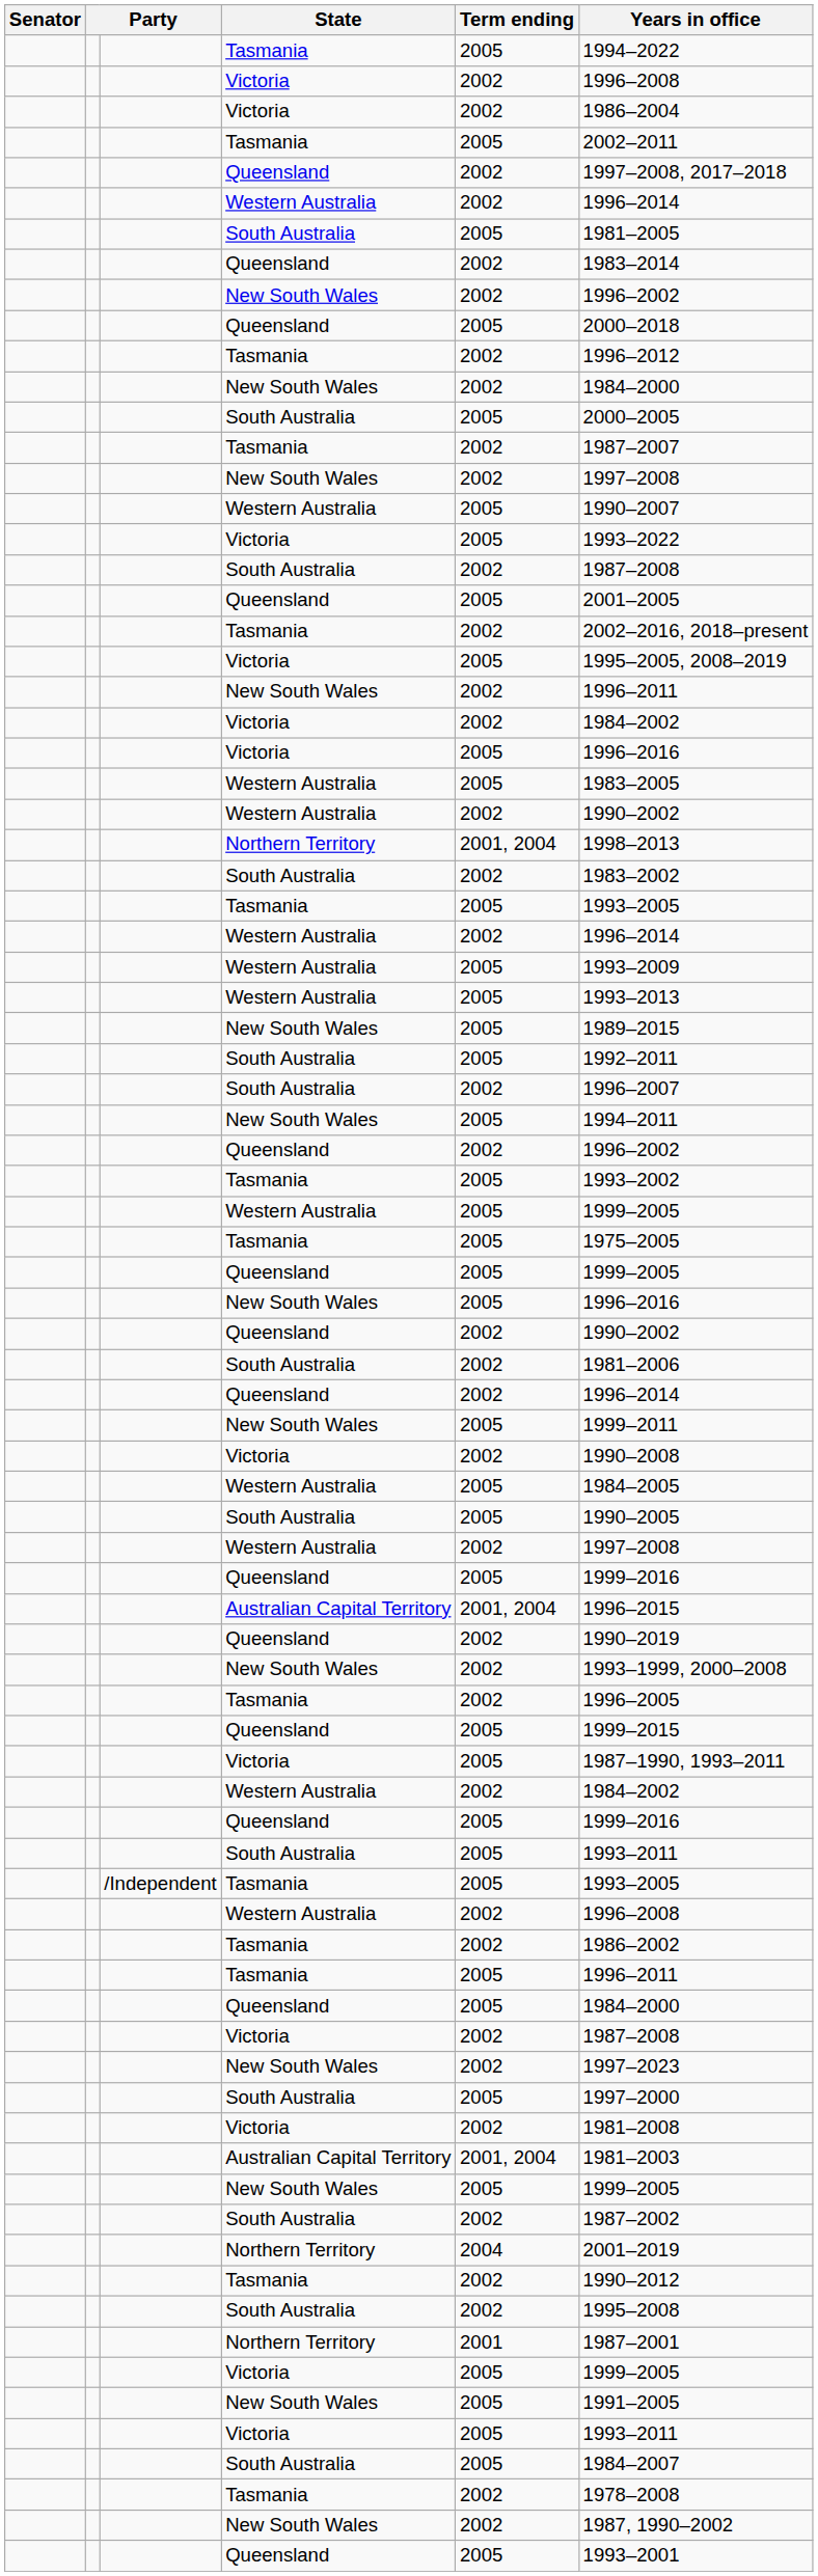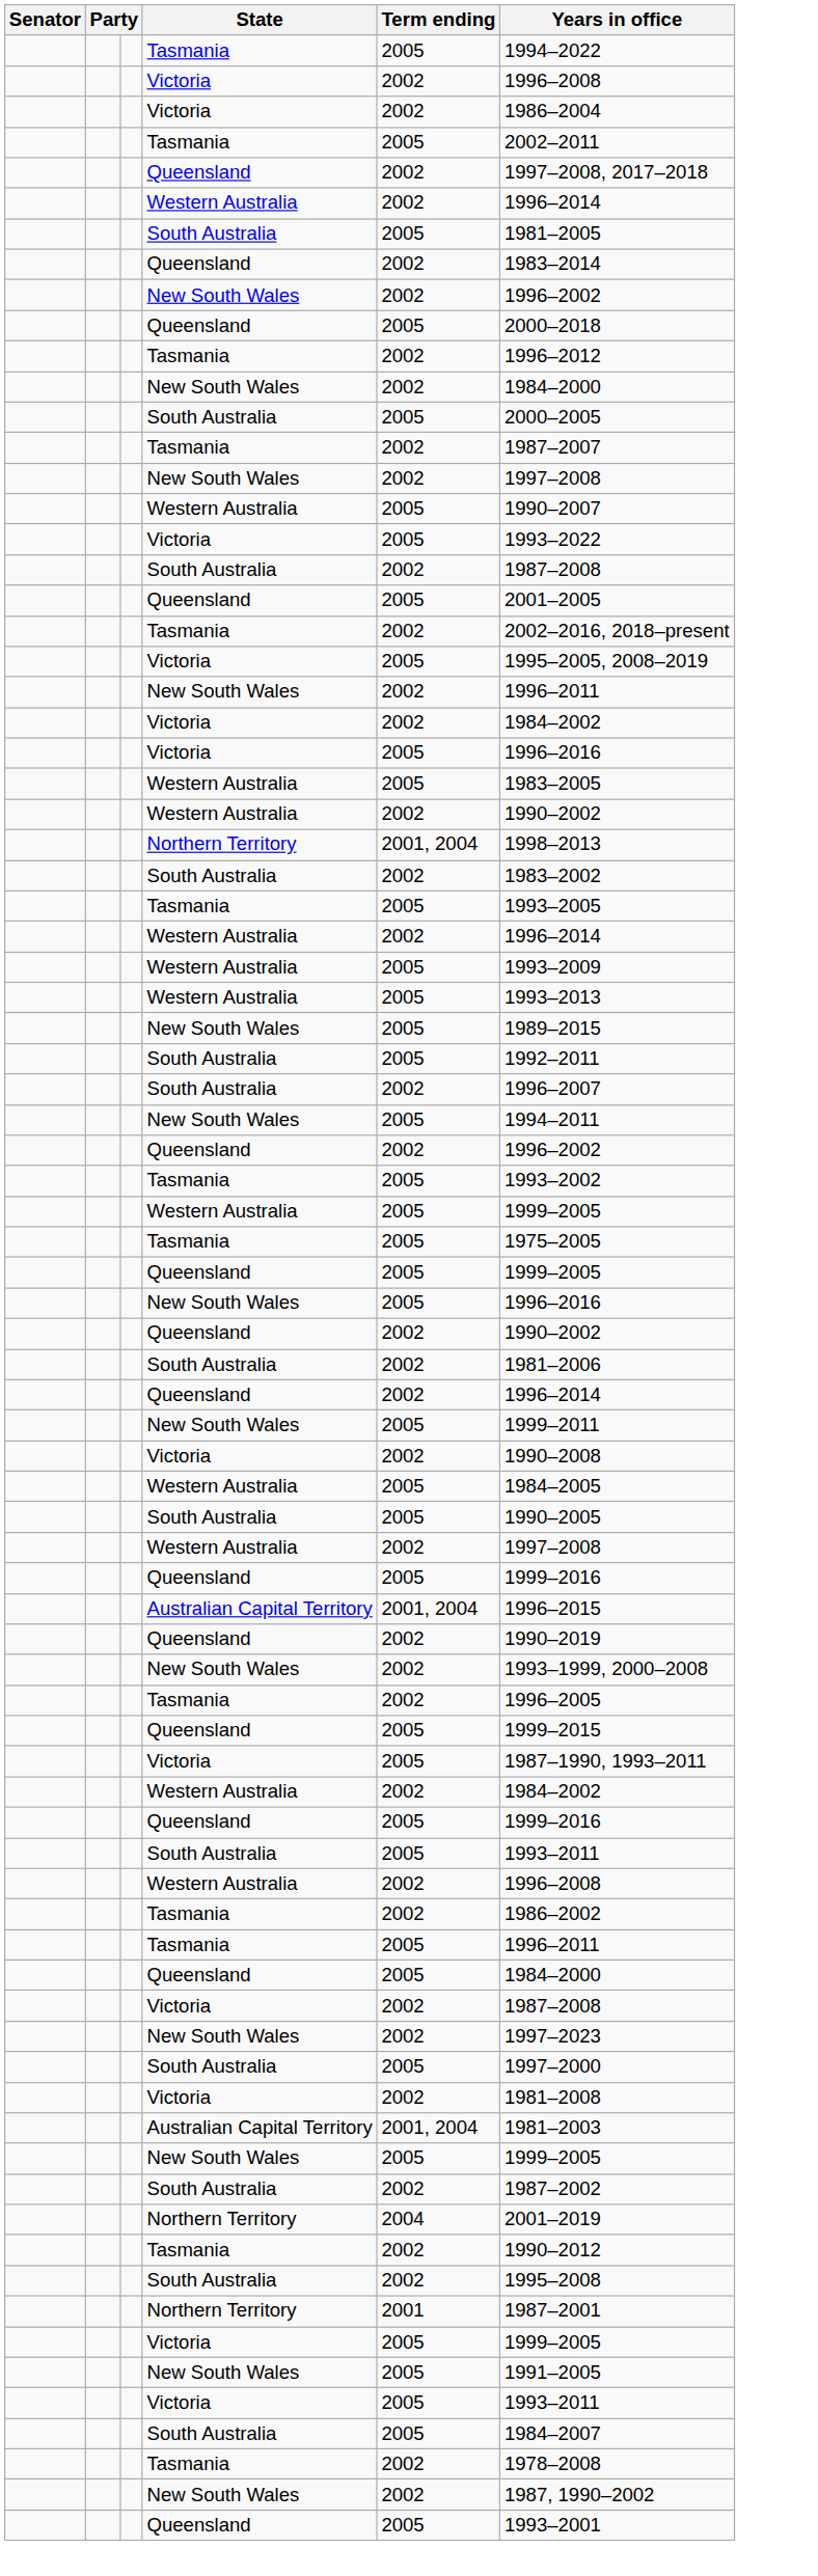 <table class="wikitable sortable">
 <tr>
 <th>Senator</th>
 <th colspan=2>Party</th>
 <th>State</th>
 <th>Term ending</th>
 <th>Years in office</th>
 </tr>
 <tr>
 <td></td>
 <td> </td>
 <td></td>
 <td><a href='#'>Tasmania</a></td>
 <td>2005</td>
 <td>1994–2022</td>
 </tr>
 <tr>
 <td></td>
 <td> </td>
 <td></td>
 <td><a href='#'>Victoria</a></td>
 <td>2002</td>
 <td>1996–2008</td>
 </tr>
 <tr>
 <td></td>
 <td> </td>
 <td></td>
 <td>Victoria</td>
 <td>2002</td>
 <td>1986–2004</td>
 </tr>
 <tr>
 <td> </td>
 <td> </td>
 <td></td>
 <td>Tasmania</td>
 <td>2005</td>
 <td>2002–2011</td>
 </tr>
 <tr>
 <td></td>
 <td> </td>
 <td></td>
 <td><a href='#'>Queensland</a></td>
 <td>2002</td>
 <td>1997–2008, 2017–2018</td>
 </tr>
 <tr>
 <td></td>
 <td> </td>
 <td></td>
 <td><a href='#'>Western Australia</a></td>
 <td>2002</td>
 <td>1996–2014</td>
 </tr>
 <tr>
 <td></td>
 <td> </td>
 <td></td>
 <td><a href='#'>South Australia</a></td>
 <td>2005</td>
 <td>1981–2005</td>
 </tr>
 <tr>
 <td></td>
 <td> </td>
 <td></td>
 <td>Queensland</td>
 <td>2002</td>
 <td>1983–2014</td>
 </tr>
 <tr>
 <td></td>
 <td> </td>
 <td></td>
 <td><a href='#'>New South Wales</a></td>
 <td>2002</td>
 <td>1996–2002</td>
 </tr>
 <tr>
 <td> </td>
 <td> </td>
 <td></td>
 <td>Queensland</td>
 <td>2005</td>
 <td>2000–2018</td>
 </tr>
 <tr>
 <td></td>
 <td> </td>
 <td></td>
 <td>Tasmania</td>
 <td>2002</td>
 <td>1996–2012</td>
 </tr>
 <tr>
 <td> </td>
 <td> </td>
 <td></td>
 <td>New South Wales</td>
 <td>2002</td>
 <td>1984–2000</td>
 </tr>
 <tr>
 <td> </td>
 <td> </td>
 <td></td>
 <td>South Australia</td>
 <td>2005</td>
 <td>2000–2005</td>
 </tr>
 <tr>
 <td></td>
 <td> </td>
 <td></td>
 <td>Tasmania</td>
 <td>2002</td>
 <td>1987–2007</td>
 </tr>
 <tr>
 <td></td>
 <td> </td>
 <td></td>
 <td>New South Wales</td>
 <td>2002</td>
 <td>1997–2008</td>
 </tr>
 <tr>
 <td></td>
 <td> </td>
 <td></td>
 <td>Western Australia</td>
 <td>2005</td>
 <td>1990–2007</td>
 </tr>
 <tr>
 <td></td>
 <td> </td>
 <td></td>
 <td>Victoria</td>
 <td>2005</td>
 <td>1993–2022</td>
 </tr>
 <tr>
 <td></td>
 <td> </td>
 <td></td>
 <td>South Australia</td>
 <td>2002</td>
 <td>1987–2008</td>
 </tr>
 <tr>
 <td> </td>
 <td> </td>
 <td></td>
 <td>Queensland</td>
 <td>2005</td>
 <td>2001–2005</td>
 </tr>
 <tr>
 <td> </td>
 <td> </td>
 <td></td>
 <td>Tasmania</td>
 <td>2002</td>
 <td>2002–2016, 2018–present</td>
 </tr>
 <tr>
 <td></td>
 <td> </td>
 <td></td>
 <td>Victoria</td>
 <td>2005</td>
 <td>1995–2005, 2008–2019</td>
 </tr>
 <tr>
 <td></td>
 <td> </td>
 <td></td>
 <td>New South Wales</td>
 <td>2002</td>
 <td>1996–2011</td>
 </tr>
 <tr>
 <td></td>
 <td> </td>
 <td></td>
 <td>Victoria</td>
 <td>2002</td>
 <td>1984–2002</td>
 </tr>
 <tr>
 <td></td>
 <td> </td>
 <td></td>
 <td>Victoria</td>
 <td>2005</td>
 <td>1996–2016</td>
 </tr>
 <tr>
 <td></td>
 <td> </td>
 <td></td>
 <td>Western Australia</td>
 <td>2005</td>
 <td>1983–2005</td>
 </tr>
 <tr>
 <td></td>
 <td> </td>
 <td></td>
 <td>Western Australia</td>
 <td>2002</td>
 <td>1990–2002</td>
 </tr>
 <tr>
 <td></td>
 <td> </td>
 <td></td>
 <td><a href='#'>Northern Territory</a></td>
 <td>2001, 2004 </td>
 <td>1998–2013</td>
 </tr>
 <tr>
 <td></td>
 <td> </td>
 <td></td>
 <td>South Australia</td>
 <td>2002</td>
 <td>1983–2002</td>
 </tr>
 <tr>
 <td></td>
 <td> </td>
 <td></td>
 <td>Tasmania</td>
 <td>2005</td>
 <td>1993–2005</td>
 </tr>
 <tr>
 <td></td>
 <td> </td>
 <td></td>
 <td>Western Australia</td>
 <td>2002</td>
 <td>1996–2014</td>
 </tr>
 <tr>
 <td></td>
 <td> </td>
 <td></td>
 <td>Western Australia</td>
 <td>2005</td>
 <td>1993–2009</td>
 </tr>
 <tr>
 <td></td>
 <td> </td>
 <td></td>
 <td>Western Australia</td>
 <td>2005</td>
 <td>1993–2013</td>
 </tr>
 <tr>
 <td></td>
 <td> </td>
 <td></td>
 <td>New South Wales</td>
 <td>2005</td>
 <td>1989–2015</td>
 </tr>
 <tr>
 <td></td>
 <td> </td>
 <td></td>
 <td>South Australia</td>
 <td>2005</td>
 <td>1992–2011</td>
 </tr>
 <tr>
 <td></td>
 <td> </td>
 <td></td>
 <td>South Australia</td>
 <td>2002</td>
 <td>1996–2007</td>
 </tr>
 <tr>
 <td></td>
 <td> </td>
 <td></td>
 <td>New South Wales</td>
 <td>2005</td>
 <td>1994–2011</td>
 </tr>
 <tr>
 <td></td>
 <td> </td>
 <td></td>
 <td>Queensland</td>
 <td>2002</td>
 <td>1996–2002</td>
 </tr>
 <tr>
 <td> </td>
 <td> </td>
 <td></td>
 <td>Tasmania</td>
 <td>2005</td>
 <td>1993–2002</td>
 </tr>
 <tr>
 <td></td>
 <td> </td>
 <td></td>
 <td>Western Australia</td>
 <td>2005</td>
 <td>1999–2005</td>
 </tr>
 <tr>
 <td> </td>
 <td> </td>
 <td></td>
 <td>Tasmania</td>
 <td>2005</td>
 <td>1975–2005</td>
 </tr>
 <tr>
 <td> </td>
 <td> </td>
 <td></td>
 <td>Queensland</td>
 <td>2005</td>
 <td>1999–2005</td>
 </tr>
 <tr>
 <td></td>
 <td> </td>
 <td></td>
 <td>New South Wales</td>
 <td>2005</td>
 <td>1996–2016</td>
 </tr>
 <tr>
 <td></td>
 <td> </td>
 <td></td>
 <td>Queensland</td>
 <td>2002</td>
 <td>1990–2002</td>
 </tr>
 <tr>
 <td></td>
 <td> </td>
 <td></td>
 <td>South Australia</td>
 <td>2002</td>
 <td>1981–2006</td>
 </tr>
 <tr>
 <td></td>
 <td> </td>
 <td></td>
 <td>Queensland</td>
 <td>2002</td>
 <td>1996–2014</td>
 </tr>
 <tr>
 <td></td>
 <td> </td>
 <td></td>
 <td>New South Wales</td>
 <td>2005</td>
 <td>1999–2011</td>
 </tr>
 <tr>
 <td></td>
 <td> </td>
 <td></td>
 <td>Victoria</td>
 <td>2002</td>
 <td>1990–2008</td>
 </tr>
 <tr>
 <td></td>
 <td> </td>
 <td></td>
 <td>Western Australia</td>
 <td>2005</td>
 <td>1984–2005</td>
 </tr>
 <tr>
 <td></td>
 <td> </td>
 <td></td>
 <td>South Australia</td>
 <td>2005</td>
 <td>1990–2005</td>
 </tr>
 <tr>
 <td></td>
 <td> </td>
 <td></td>
 <td>Western Australia</td>
 <td>2002</td>
 <td>1997–2008</td>
 </tr>
 <tr>
 <td></td>
 <td> </td>
 <td></td>
 <td>Queensland</td>
 <td>2005</td>
 <td>1999–2016</td>
 </tr>
 <tr>
 <td></td>
 <td> </td>
 <td></td>
 <td><a href='#'>Australian Capital Territory</a></td>
 <td>2001, 2004 </td>
 <td>1996–2015</td>
 </tr>
 <tr>
 <td></td>
 <td> </td>
 <td></td>
 <td>Queensland</td>
 <td>2002</td>
 <td>1990–2019</td>
 </tr>
 <tr>
 <td> </td>
 <td> </td>
 <td></td>
 <td>New South Wales</td>
 <td>2002</td>
 <td>1993–1999, 2000–2008</td>
 </tr>
 <tr>
 <td></td>
 <td> </td>
 <td></td>
 <td>Tasmania</td>
 <td>2002</td>
 <td>1996–2005</td>
 </tr>
 <tr>
 <td></td>
 <td> </td>
 <td></td>
 <td>Queensland</td>
 <td>2005</td>
 <td>1999–2015</td>
 </tr>
 <tr>
 <td></td>
 <td> </td>
 <td></td>
 <td>Victoria</td>
 <td>2005</td>
 <td>1987–1990, 1993–2011</td>
 </tr>
 <tr>
 <td></td>
 <td> </td>
 <td></td>
 <td>Western Australia</td>
 <td>2002</td>
 <td>1984–2002</td>
 </tr>
 <tr>
 <td></td>
 <td> </td>
 <td></td>
 <td>Queensland</td>
 <td>2005</td>
 <td>1999–2016</td>
 </tr>
 <tr>
 <td></td>
 <td> </td>
 <td></td>
 <td>South Australia</td>
 <td>2005</td>
 <td>1993–2011</td>
 </tr>
 <tr>
 <td></td>
 <td> </td>
-<td>/Independent </td>
-<td>Tasmania</td>
-<td>2005</td>
-<td>1993–2005</td>
-</tr>
-<tr>
-<td></td>
-<td> </td>
 <td></td>
 <td>Western Australia</td>
 <td>2002</td>
 <td>1996–2008</td>
 </tr>
 <tr>
 <td> </td>
 <td> </td>
 <td></td>
 <td>Tasmania</td>
 <td>2002</td>
 <td>1986–2002</td>
 </tr>
 <tr>
 <td></td>
 <td> </td>
 <td></td>
 <td>Tasmania</td>
 <td>2005</td>
 <td>1996–2011</td>
 </tr>
 <tr>
 <td> </td>
 <td> </td>
 <td></td>
 <td>Queensland</td>
 <td>2005</td>
 <td>1984–2000</td>
 </tr>
 <tr>
 <td></td>
 <td> </td>
 <td></td>
 <td>Victoria</td>
 <td>2002</td>
 <td>1987–2008</td>
 </tr>
 <tr>
 <td></td>
 <td> </td>
 <td></td>
 <td>New South Wales</td>
 <td>2002</td>
 <td>1997–2023</td>
 </tr>
 <tr>
 <td> </td>
 <td> </td>
 <td></td>
 <td>South Australia</td>
 <td>2005</td>
 <td>1997–2000</td>
 </tr>
 <tr>
 <td></td>
 <td> </td>
 <td></td>
 <td>Victoria</td>
 <td>2002</td>
 <td>1981–2008</td>
 </tr>
 <tr>
 <td></td>
 <td> </td>
 <td></td>
 <td>Australian Capital Territory</td>
 <td>2001, 2004 </td>
 <td>1981–2003</td>
 </tr>
 <tr>
 <td></td>
 <td> </td>
 <td></td>
 <td>New South Wales</td>
 <td>2005</td>
 <td>1999–2005</td>
 </tr>
 <tr>
 <td></td>
 <td> </td>
 <td></td>
 <td>South Australia</td>
 <td>2002</td>
 <td>1987–2002</td>
 </tr>
 <tr>
 <td> </td>
 <td> </td>
 <td></td>
 <td>Northern Territory</td>
 <td>2004 </td>
 <td>2001–2019</td>
 </tr>
 <tr>
 <td></td>
 <td> </td>
 <td></td>
 <td>Tasmania</td>
 <td>2002</td>
 <td>1990–2012</td>
 </tr>
 <tr>
 <td></td>
 <td> </td>
 <td></td>
 <td>South Australia</td>
 <td>2002</td>
 <td>1995–2008</td>
 </tr>
 <tr>
 <td> </td>
 <td> </td>
 <td></td>
 <td>Northern Territory</td>
 <td>2001 </td>
 <td>1987–2001</td>
 </tr>
 <tr>
 <td></td>
 <td> </td>
 <td></td>
 <td>Victoria</td>
 <td>2005</td>
 <td>1999–2005</td>
 </tr>
 <tr>
 <td></td>
 <td> </td>
 <td></td>
 <td>New South Wales</td>
 <td>2005</td>
 <td>1991–2005</td>
 </tr>
 <tr>
 <td></td>
 <td> </td>
 <td></td>
 <td>Victoria</td>
 <td>2005</td>
 <td>1993–2011</td>
 </tr>
 <tr>
 <td></td>
 <td> </td>
 <td></td>
 <td>South Australia</td>
 <td>2005</td>
 <td>1984–2007</td>
 </tr>
 <tr>
 <td></td>
 <td> </td>
 <td></td>
 <td>Tasmania</td>
 <td>2002</td>
 <td>1978–2008</td>
 </tr>
 <tr>
 <td></td>
 <td> </td>
 <td></td>
 <td>New South Wales</td>
 <td>2002</td>
 <td>1987, 1990–2002</td>
 </tr>
 <tr>
 <td> </td>
 <td> </td>
 <td></td>
 <td>Queensland</td>
 <td>2005</td>
 <td>1993–2001</td>
 </tr>
 </table>
